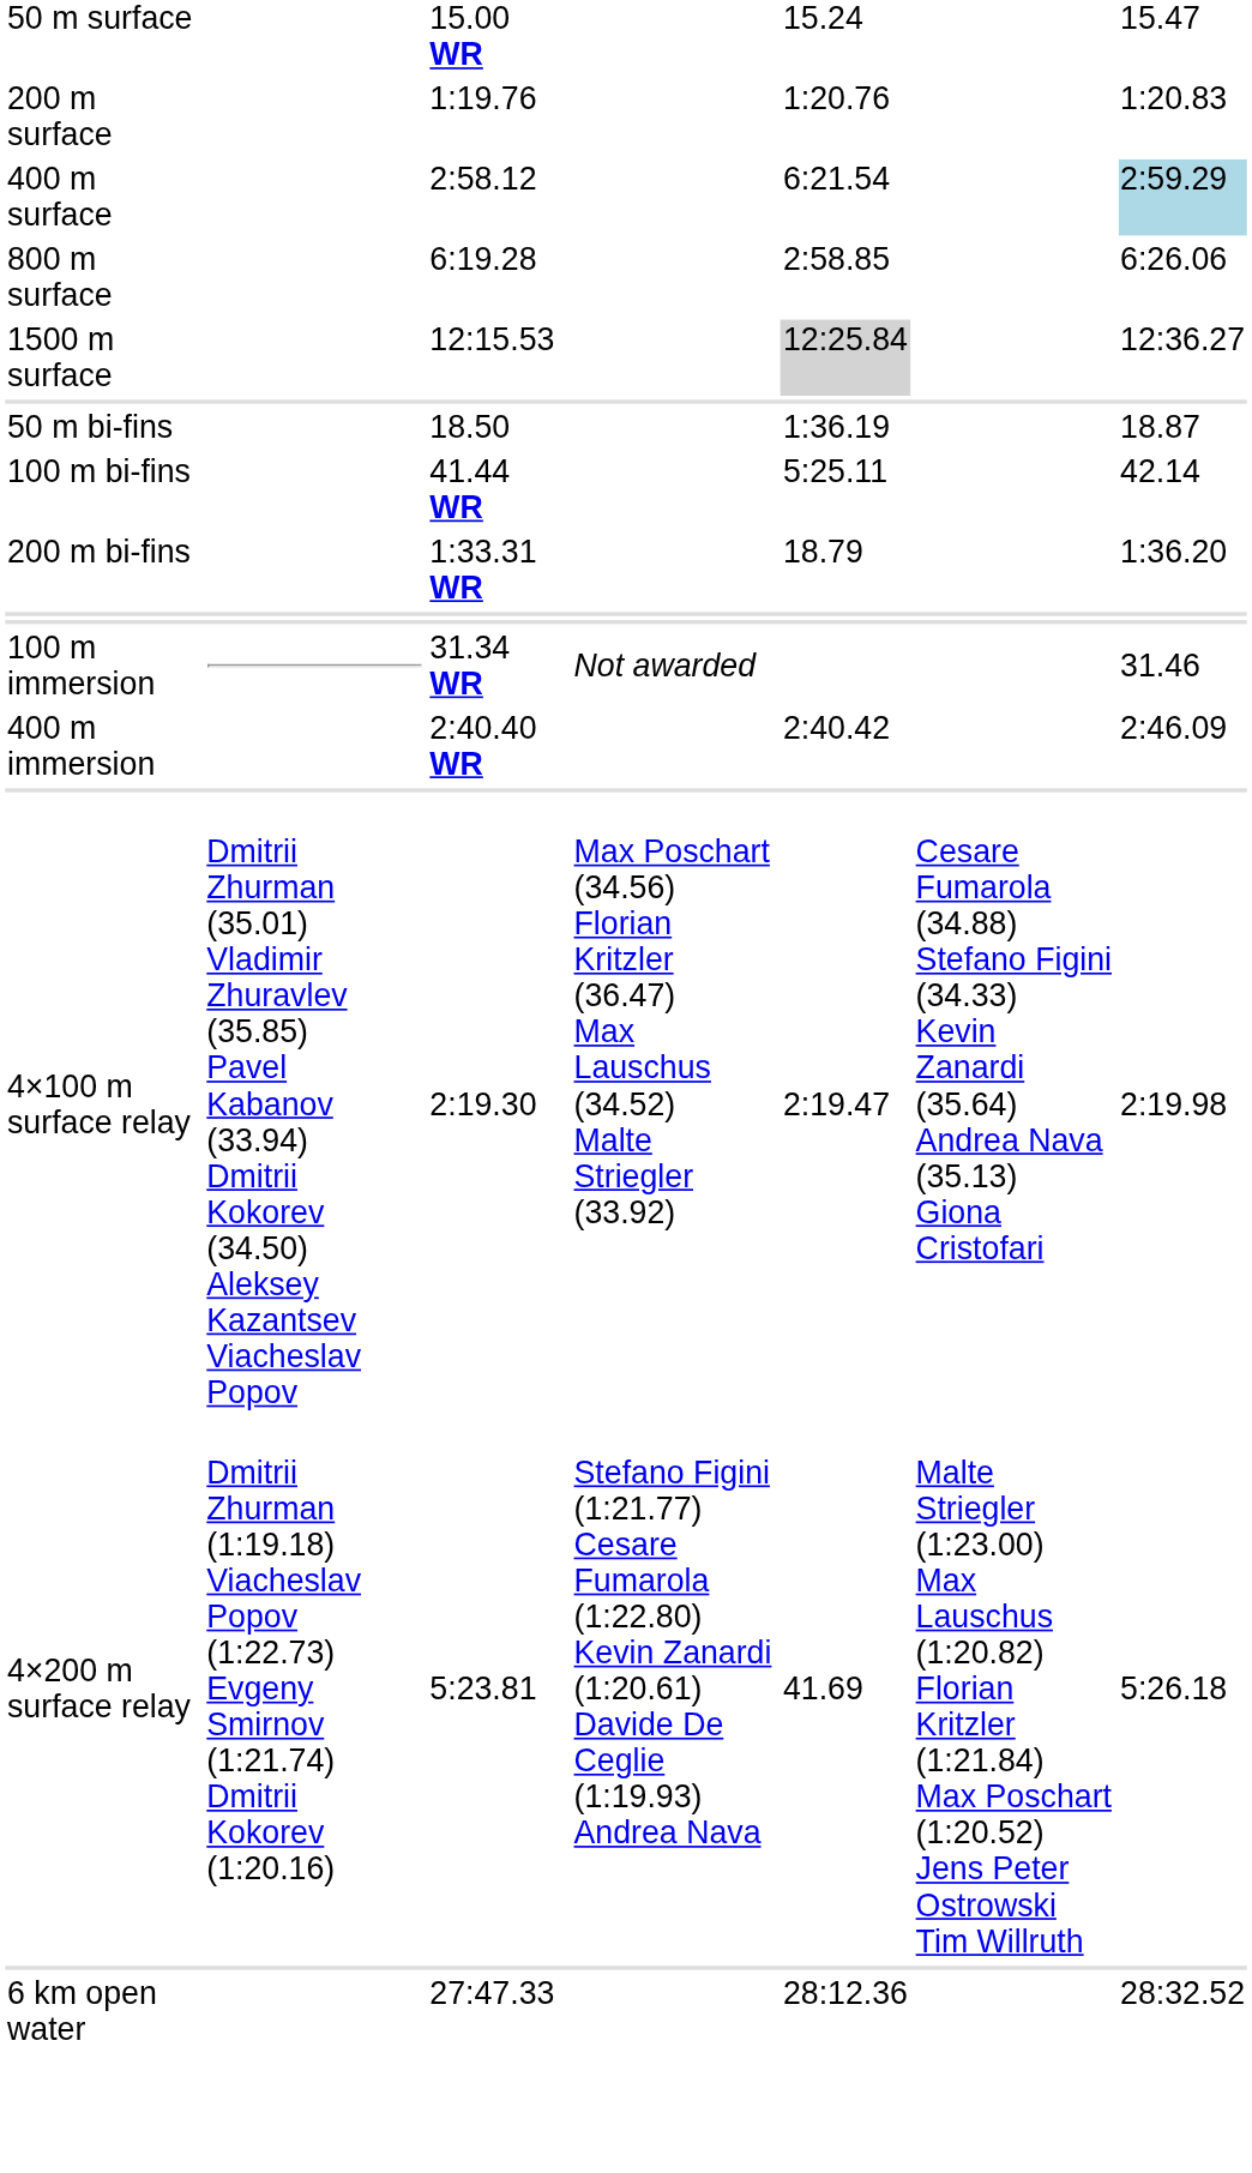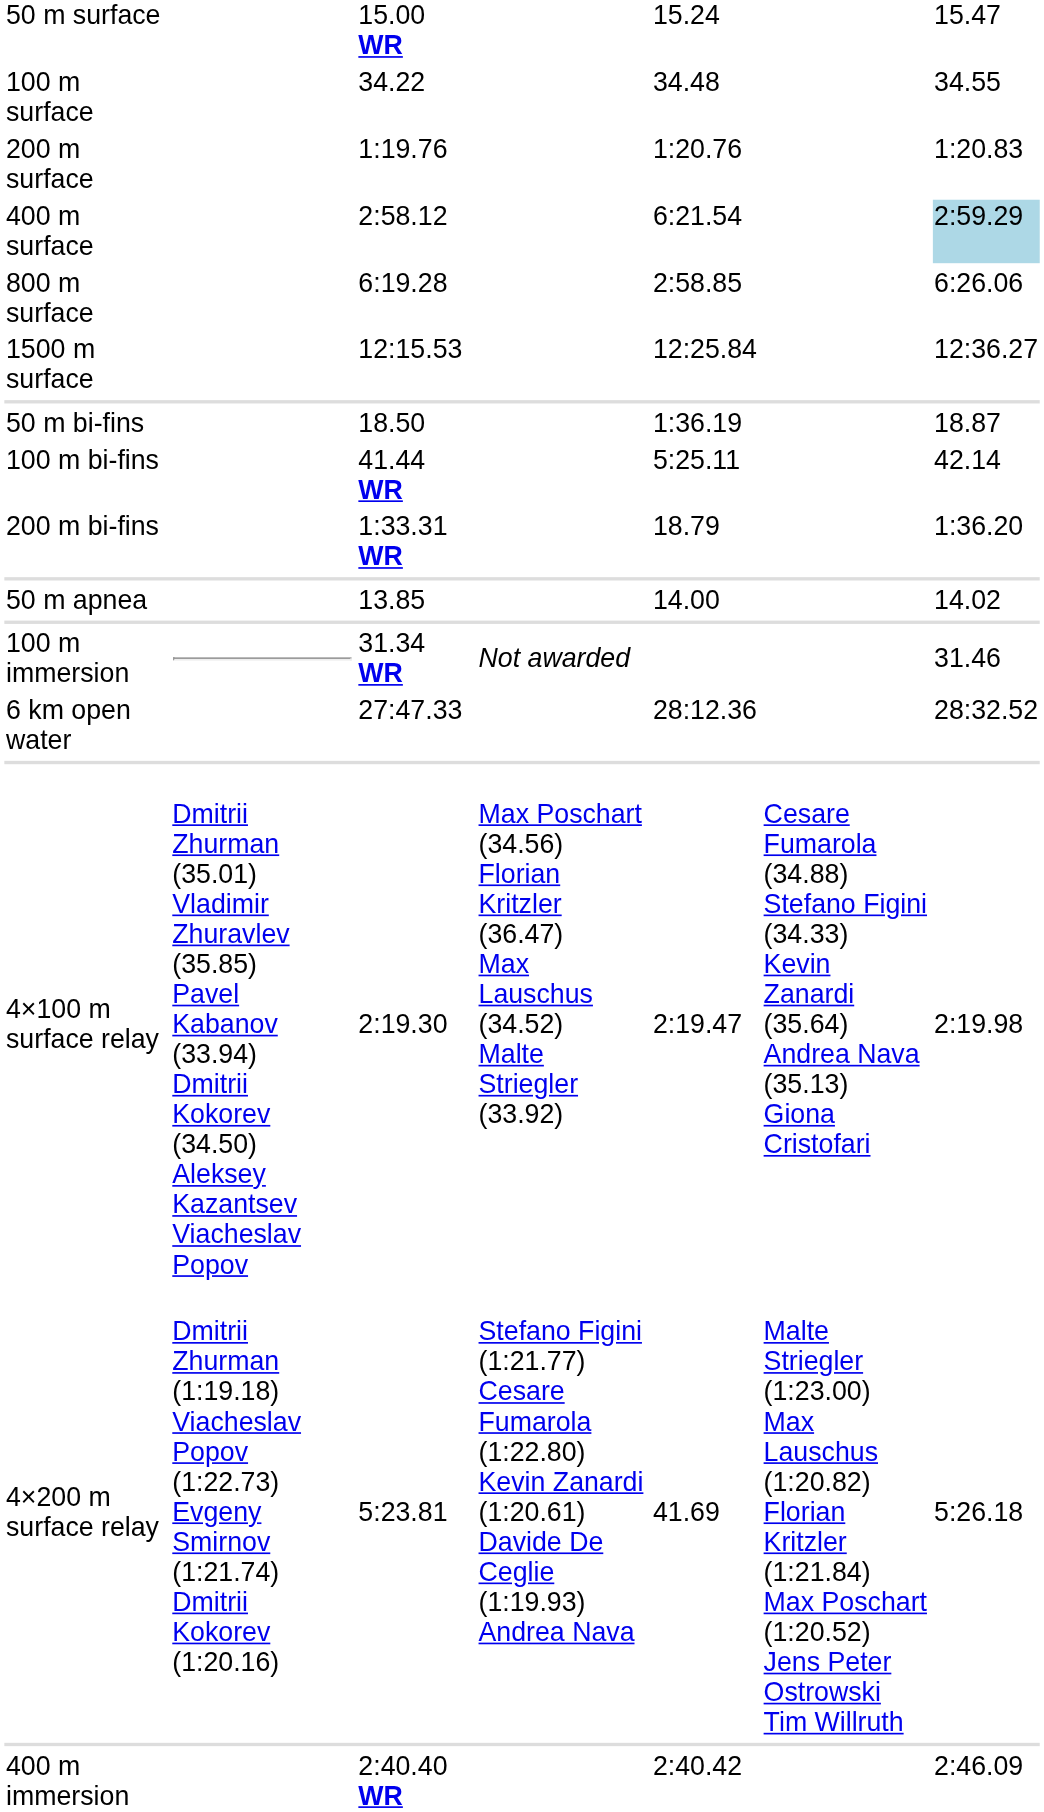 <table>
 <tr valign="top">
 <td>50 m surface</td>
 <td></td>
 <td>15.00 <strong><a href='#'>WR</a></strong></td>
 <td></td>
 <td>15.24</td>
 <td></td>
 <td>15.47</td>
+</tr>
+<tr valign="top">
+<td>100 m surface</td>
+<td></td>
+<td>34.22</td>
+<td></td>
+<td>34.48</td>
+<td></td>
+<td>34.55</td>
 </tr>
 <tr valign="top">
 <td>200 m surface</td>
 <td></td>
 <td>1:19.76</td>
 <td></td>
 <td>1:20.76</td>
 <td></td>
 <td>1:20.83</td>
 </tr>
 <tr valign="top">
 <td>400 m surface</td>
 <td></td>
 <td>2:58.12</td>
 <td></td>
 <td>6:21.54</td>
 <td></td>
 <td style="background: lightblue;">2:59.29</td>
 </tr>
 <tr valign="top">
 <td>800 m surface</td>
 <td></td>
 <td>6:19.28</td>
 <td></td>
 <td>2:58.85</td>
 <td></td>
 <td>6:26.06</td>
 </tr>
 <tr valign="top">
 <td>1500 m surface</td>
 <td></td>
 <td>12:15.53</td>
 <td></td>
-<td style="background: lightgrey;">12:25.84</td>
+<td>12:25.84</td>
 <td></td>
 <td>12:36.27</td>
 </tr>
 <tr bgcolor=#DDDDDD>
 <td colspan=7></td>
 </tr>
 <tr valign="top">
 <td>50 m bi-fins</td>
 <td></td>
 <td>18.50</td>
 <td></td>
 <td>1:36.19</td>
 <td></td>
 <td>18.87</td>
 </tr>
 <tr valign="top">
 <td>100 m bi-fins</td>
 <td></td>
 <td>41.44 <strong><a href='#'>WR</a></strong></td>
 <td></td>
 <td>5:25.11</td>
 <td></td>
 <td>42.14</td>
 </tr>
 <tr valign="top">
 <td>200 m bi-fins</td>
 <td></td>
 <td>1:33.31 <strong><a href='#'>WR</a></strong></td>
 <td></td>
 <td>18.79</td>
 <td></td>
 <td>1:36.20</td>
 </tr>
 <tr bgcolor=#DDDDDD>
 <td colspan=7></td>
 </tr>
+<tr valign="top">
+<td>50 m apnea</td>
+<td></td>
+<td>13.85</td>
+<td></td>
+<td>14.00</td>
+<td></td>
+<td>14.02</td>
+</tr>
 <tr bgcolor=#DDDDDD>
 <td colspan=7></td>
 </tr>
 <tr>
 <td>100 m immersion</td>
 <td><hr></td>
 <td>31.34 <strong><a href='#'>WR</a></strong></td>
 <td colspan=2><em>Not awarded</em></td>
 <td></td>
 <td>31.46</td>
 </tr>
 <tr valign="top">
-<td>400 m immersion</td>
+<td>6 km open water</td>
 <td></td>
-<td>2:40.40 <strong><a href='#'>WR</a></strong></td>
+<td>27:47.33</td>
 <td></td>
-<td>2:40.42</td>
+<td>28:12.36</td>
 <td></td>
-<td>2:46.09</td>
+<td>28:32.52</td>
 </tr>
 <tr bgcolor=#DDDDDD>
 <td colspan=7></td>
 </tr>
 <tr>
 <td>4×100 m surface relay</td>
 <td valign="top"><br><a href='#'>Dmitrii Zhurman</a> (35.01)<br><a href='#'>Vladimir Zhuravlev</a> (35.85)<br><a href='#'>Pavel Kabanov</a> (33.94)<br><a href='#'>Dmitrii Kokorev</a> (34.50)<br><a href='#'>Aleksey Kazantsev</a><br><a href='#'>Viacheslav Popov</a></td>
 <td>2:19.30</td>
 <td valign="top"><br><a href='#'>Max Poschart</a> (34.56)<br><a href='#'>Florian Kritzler</a> (36.47)<br><a href='#'>Max Lauschus</a> (34.52)<br><a href='#'>Malte Striegler</a> (33.92)</td>
 <td>2:19.47</td>
 <td valign="top"><br><a href='#'>Cesare Fumarola</a> (34.88)<br><a href='#'>Stefano Figini</a> (34.33)<br><a href='#'>Kevin Zanardi</a> (35.64)<br><a href='#'>Andrea Nava</a> (35.13)<br><a href='#'>Giona Cristofari</a></td>
 <td>2:19.98</td>
 </tr>
 <tr>
 <td>4×200 m surface relay</td>
 <td valign="top"><br><a href='#'>Dmitrii Zhurman</a> (1:19.18)<br><a href='#'>Viacheslav Popov</a> (1:22.73)<br><a href='#'>Evgeny Smirnov</a> (1:21.74)<br><a href='#'>Dmitrii Kokorev</a> (1:20.16)</td>
 <td>5:23.81</td>
 <td valign="top"><br><a href='#'>Stefano Figini</a> (1:21.77)<br><a href='#'>Cesare Fumarola</a> (1:22.80)<br><a href='#'>Kevin Zanardi</a> (1:20.61)<br><a href='#'>Davide De Ceglie</a> (1:19.93)<br><a href='#'>Andrea Nava</a></td>
 <td>41.69</td>
 <td valign="top"><br><a href='#'>Malte Striegler</a> (1:23.00)<br><a href='#'>Max Lauschus</a> (1:20.82)<br><a href='#'>Florian Kritzler</a> (1:21.84)<br><a href='#'>Max Poschart</a> (1:20.52)<br><a href='#'>Jens Peter Ostrowski</a><br><a href='#'>Tim Willruth</a></td>
 <td>5:26.18</td>
 </tr>
 <tr bgcolor=#DDDDDD>
 <td colspan=7></td>
 </tr>
 <tr valign="top">
-<td>6 km open water</td>
+<td>400 m immersion</td>
 <td></td>
-<td>27:47.33</td>
+<td>2:40.40 <strong><a href='#'>WR</a></strong></td>
 <td></td>
-<td>28:12.36</td>
+<td>2:40.42</td>
 <td></td>
-<td>28:32.52</td>
+<td>2:46.09</td>
 </tr>
 </table>
